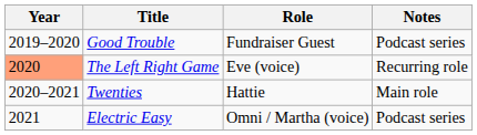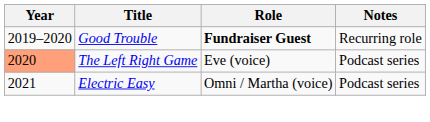 <table class="wikitable sortable">
 <tr>
 <th>Year</th>
 <th>Title</th>
 <th>Role</th>
 <th>Notes</th>
 </tr>
 <tr>
 <td>2019–2020</td>
 <td><em><a href='#'>Good Trouble</a></em></td>
-<td>Fundraiser Guest</td>
-<td>Podcast series</td>
+<td><strong>Fundraiser Guest</strong></td>
+<td>Recurring role</td>
 </tr>
 <tr>
 <td style="background: lightsalmon;">2020</td>
 <td><em><a href='#'>The Left Right Game</a></em></td>
 <td>Eve (voice)</td>
-<td>Recurring role</td>
-</tr>
-<tr>
-<td>2020–2021</td>
-<td><em><a href='#'>Twenties</a></em></td>
-<td>Hattie</td>
-<td>Main role</td>
+<td>Podcast series</td>
 </tr>
 <tr>
 <td>2021</td>
 <td><em><a href='#'>Electric Easy</a></em></td>
 <td>Omni / Martha (voice)</td>
 <td>Podcast series</td>
 </tr>
 </table>
